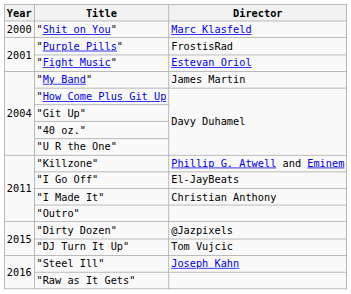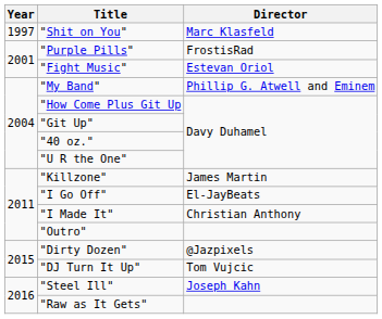 <table class="wikitable">
 <tr>
 <th scope="col">Year</th>
 <th scope="col">Title</th>
 <th scope="col">Director</th>
 </tr>
 <tr>
-<td style="text-align:center;">2000</td>
+<td style="text-align:center;">1997</td>
 <td>"<a href='#'>Shit on You</a>"</td>
 <td><a href='#'>Marc Klasfeld</a></td>
 </tr>
 <tr>
 <td rowspan="2" style="text-align:center;">2001</td>
 <td>"<a href='#'>Purple Pills</a>"</td>
 <td>FrostisRad</td>
 </tr>
 <tr>
 <td>"<a href='#'>Fight Music</a>"</td>
 <td><a href='#'>Estevan Oriol</a></td>
 </tr>
 <tr>
 <td rowspan="5" style="text-align:center;">2004</td>
 <td>"<a href='#'>My Band</a>"</td>
-<td>James Martin</td>
+<td><a href='#'>Phillip G. Atwell</a> and <a href='#'>Eminem</a></td>
 </tr>
 <tr>
 <td>"<a href='#'>How Come Plus Git Up</a></td>
 <td rowspan="4">Davy Duhamel</td>
 </tr>
 <tr>
 <td>"Git Up"</td>
 </tr>
 <tr>
 <td>"40 oz."</td>
 </tr>
 <tr>
 <td>"U R the One"</td>
 </tr>
 <tr>
 <td rowspan="4" style="text-align:center;">2011</td>
 <td>"Killzone"</td>
-<td><a href='#'>Phillip G. Atwell</a> and <a href='#'>Eminem</a></td>
+<td>James Martin</td>
 </tr>
 <tr>
 <td>"I Go Off"</td>
 <td>El-JayBeats</td>
 </tr>
 <tr>
 <td>"I Made It"</td>
 <td>Christian Anthony</td>
 </tr>
 <tr>
 <td>"Outro"</td>
 <td></td>
 </tr>
 <tr>
 <td rowspan="2" style="text-align:center;">2015</td>
 <td>"Dirty Dozen"</td>
 <td>@Jazpixels</td>
 </tr>
 <tr>
 <td>"DJ Turn It Up"</td>
 <td>Tom Vujcic</td>
 </tr>
 <tr>
 <td rowspan="2" style="text-align:center;">2016</td>
 <td>"Steel Ill"</td>
 <td><a href='#'>Joseph Kahn</a></td>
 </tr>
 <tr>
 <td>"Raw as It Gets"</td>
 <td></td>
 </tr>
 </table>
